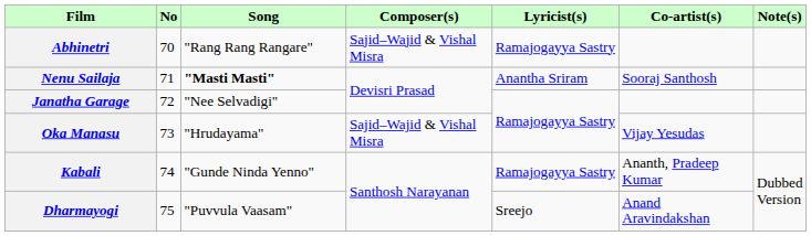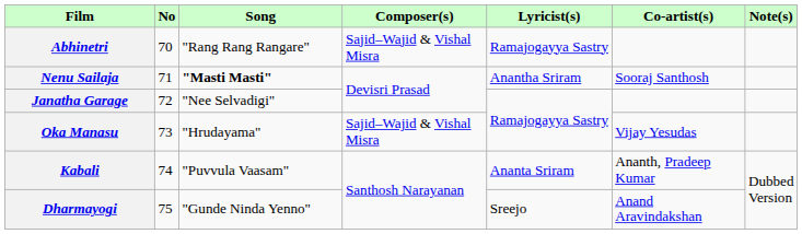 <table class="wikitable plainrowheaders" width="100%" textcolor:#000;">
 <tr style="background:#cfc; text-align:center;">
 <td scope="col" width=21%><strong>Film</strong></td>
 <td><strong>No</strong></td>
 <td scope="col" width=23%><strong>Song</strong></td>
 <td scope="col" width=20%><strong>Composer(s)</strong></td>
 <td scope="col" width=17%><strong>Lyricist(s)</strong></td>
 <td scope="col" width=18%><strong>Co-artist(s)</strong></td>
 <td><strong>Note(s)</strong></td>
 </tr>
 <tr>
 <th><em><a href='#'>Abhinetri</a></em></th>
 <td>70</td>
 <td>"Rang Rang Rangare"</td>
 <td><a href='#'>Sajid–Wajid</a> & <a href='#'>Vishal Misra</a></td>
 <td><a href='#'>Ramajogayya Sastry</a></td>
 <td></td>
 <td></td>
 </tr>
 <tr>
 <th><em><a href='#'>Nenu Sailaja</a></em></th>
 <td>71</td>
 <td><strong>"Masti Masti"</strong></td>
 <td rowspan="2"><a href='#'>Devisri Prasad</a></td>
 <td><a href='#'>Anantha Sriram</a></td>
 <td><a href='#'>Sooraj Santhosh</a></td>
 <td></td>
 </tr>
 <tr>
 <th><em><a href='#'>Janatha Garage</a></em></th>
 <td>72</td>
 <td>"Nee Selvadigi"</td>
 <td rowspan="2"><a href='#'>Ramajogayya Sastry</a></td>
 <td></td>
 <td></td>
 </tr>
 <tr>
 <th><em><a href='#'>Oka Manasu</a></em></th>
 <td>73</td>
 <td>"Hrudayama"</td>
 <td><a href='#'>Sajid–Wajid</a> & <a href='#'>Vishal Misra</a></td>
 <td><a href='#'>Vijay Yesudas</a></td>
 <td></td>
 </tr>
 <tr>
 <th><em><a href='#'>Kabali</a></em></th>
 <td>74</td>
-<td>"Gunde Ninda Yenno"</td>
+<td>"Puvvula Vaasam"</td>
 <td rowspan="2"><a href='#'>Santhosh Narayanan</a></td>
-<td><a href='#'>Ramajogayya Sastry</a></td>
+<td><a href='#'>Ananta Sriram</a></td>
 <td>Ananth, <a href='#'>Pradeep Kumar</a></td>
 <td rowspan="2">Dubbed Version</td>
 </tr>
 <tr>
 <th><em><a href='#'>Dharmayogi</a></em></th>
 <td>75</td>
-<td>"Puvvula Vaasam"</td>
+<td>"Gunde Ninda Yenno"</td>
 <td>Sreejo</td>
 <td><a href='#'>Anand Aravindakshan</a></td>
 </tr>
 </table>
